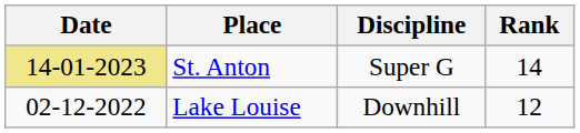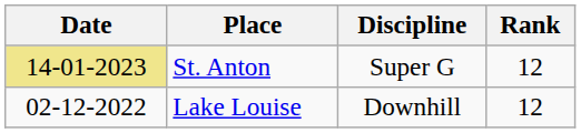 <table class="wikitable" width=40% style="font-size:100%; text-align:center;">
 <tr>
 <th>Date</th>
 <th>Place</th>
 <th>Discipline</th>
 <th>Rank</th>
 </tr>
 <tr>
 <td style="background: khaki;">14-01-2023</td>
 <td align=left> <a href='#'>St. Anton</a></td>
 <td>Super G</td>
-<td>14</td>
+<td>12</td>
 </tr>
 <tr>
 <td>02-12-2022</td>
 <td align=left> <a href='#'>Lake Louise</a></td>
 <td>Downhill</td>
 <td>12</td>
 </tr>
 </table>
